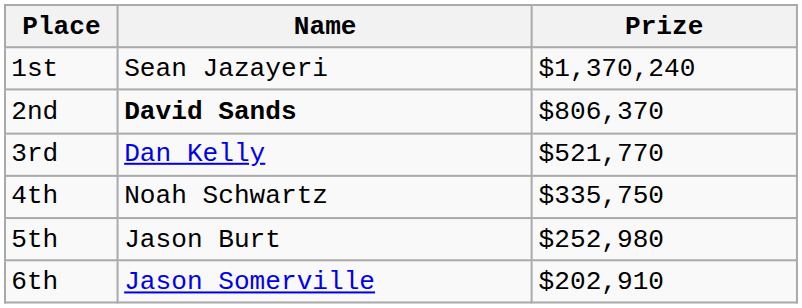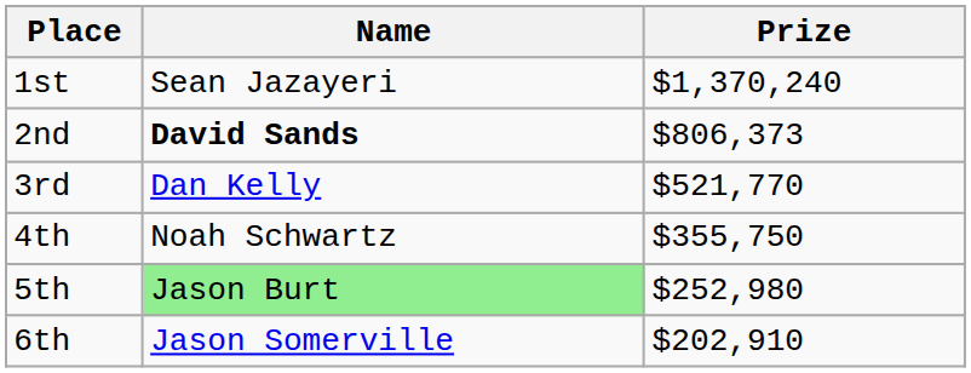 <table class="wikitable">
 <tr>
 <th style="width:50px;">Place</th>
 <th style="width:200px;">Name</th>
 <th style="width:125px;">Prize</th>
 </tr>
 <tr>
 <td>1st</td>
 <td> Sean Jazayeri</td>
 <td>$1,370,240</td>
 </tr>
 <tr>
 <td>2nd</td>
 <td><strong> David Sands</strong></td>
-<td>$806,370</td>
+<td>$806,373</td>
 </tr>
 <tr>
 <td>3rd</td>
 <td> <a href='#'>Dan Kelly</a></td>
 <td>$521,770</td>
 </tr>
 <tr>
 <td>4th</td>
 <td> Noah Schwartz</td>
-<td>$335,750</td>
+<td>$355,750</td>
 </tr>
 <tr>
 <td>5th</td>
-<td> Jason Burt</td>
+<td style="background: lightgreen;"> Jason Burt</td>
 <td>$252,980</td>
 </tr>
 <tr>
 <td>6th</td>
 <td> <a href='#'>Jason Somerville</a></td>
 <td>$202,910</td>
 </tr>
 </table>
